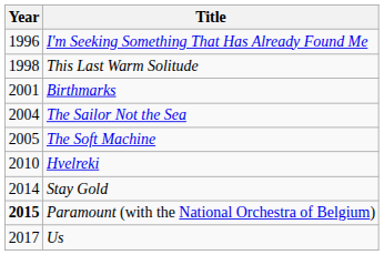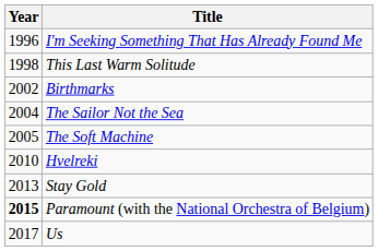 <table class="wikitable">
 <tr>
 <th>Year</th>
 <th>Title</th>
 </tr>
 <tr>
 <td>1996</td>
 <td><em><a href='#'>I'm Seeking Something That Has Already Found Me</a></em></td>
 </tr>
 <tr>
 <td>1998</td>
 <td><em>This Last Warm Solitude</em></td>
 </tr>
 <tr>
-<td>2001</td>
+<td>2002</td>
 <td><em><a href='#'>Birthmarks</a></em></td>
 </tr>
 <tr>
 <td>2004</td>
 <td><em><a href='#'>The Sailor Not the Sea</a></em></td>
 </tr>
 <tr>
 <td>2005</td>
 <td><em><a href='#'>The Soft Machine</a></em></td>
 </tr>
 <tr>
 <td>2010</td>
 <td><em><a href='#'>Hvelreki</a></em></td>
 </tr>
 <tr>
-<td>2014</td>
+<td>2013</td>
 <td><em>Stay Gold</em></td>
 </tr>
 <tr>
 <td><strong>2015</strong></td>
 <td><em>Paramount</em> (with the <a href='#'>National Orchestra of Belgium</a>)</td>
 </tr>
 <tr>
 <td>2017</td>
 <td><em>Us</em></td>
 </tr>
 </table>
